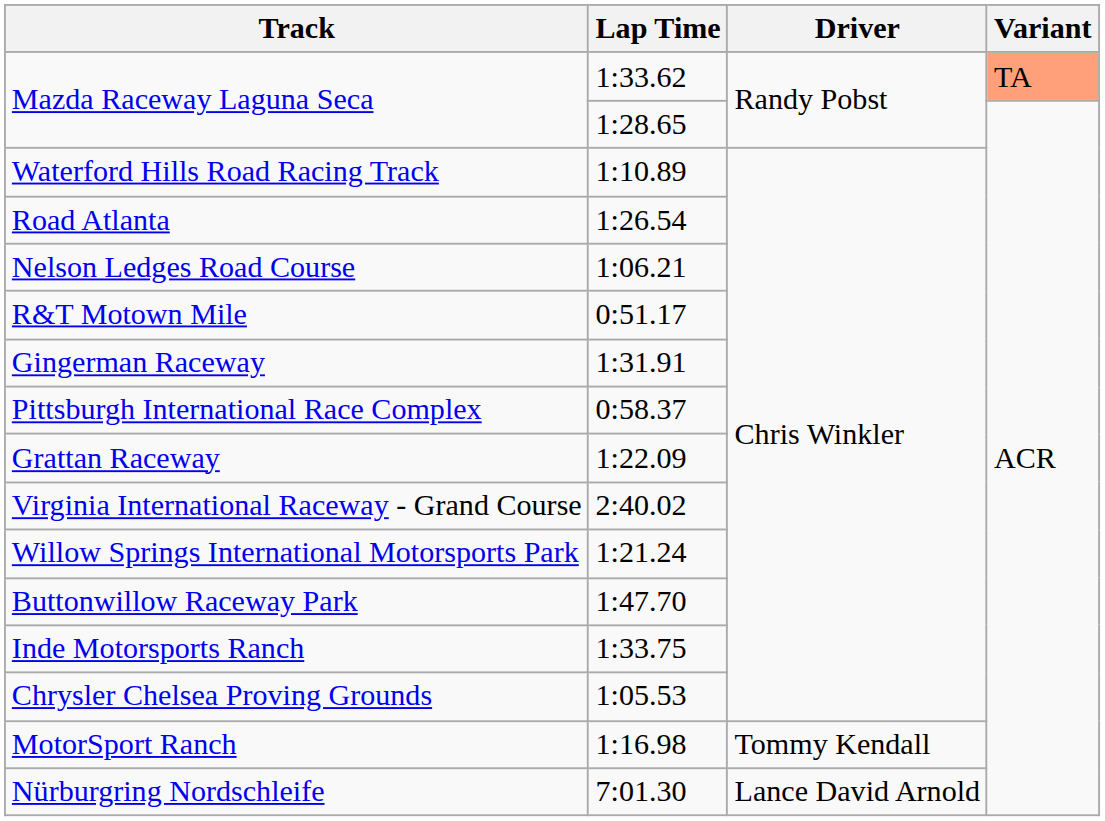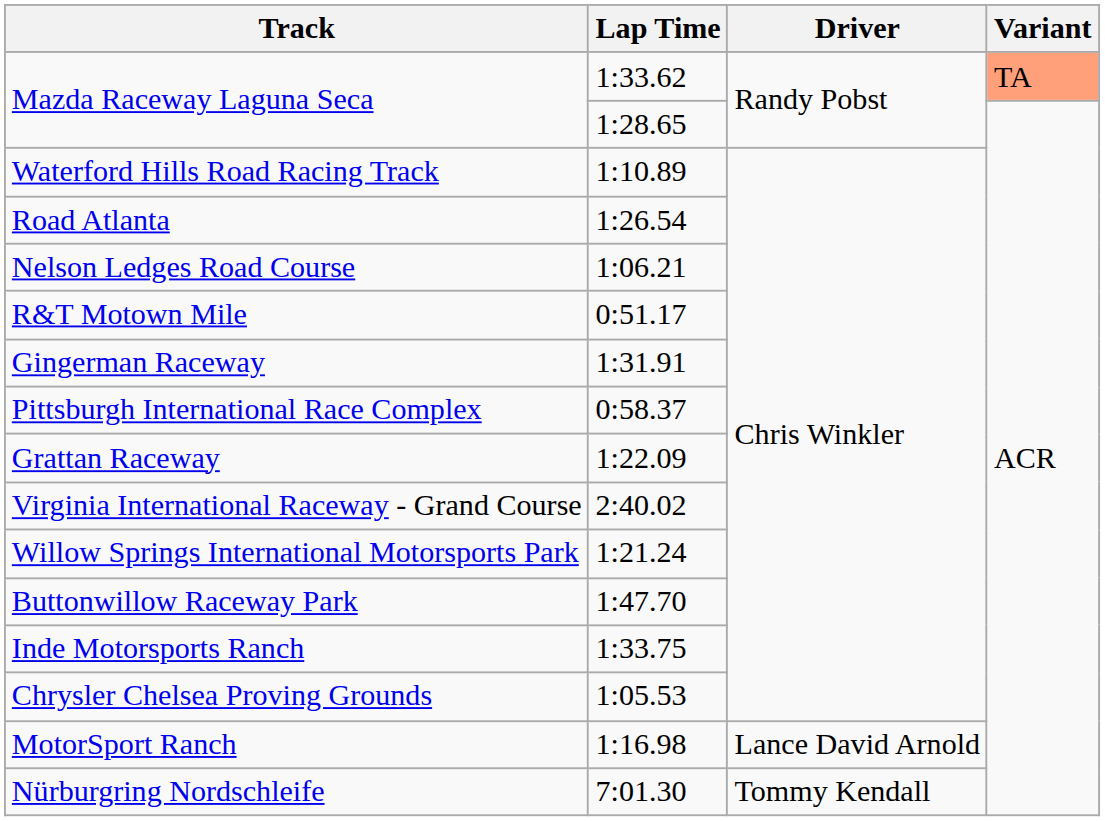 <table class="wikitable">
 <tr>
 <th>Track</th>
 <th>Lap Time</th>
 <th>Driver</th>
 <th>Variant</th>
 </tr>
 <tr>
 <td rowspan="2"><a href='#'>Mazda Raceway Laguna Seca</a></td>
 <td>1:33.62</td>
 <td rowspan="2">Randy Pobst</td>
 <td style="background: lightsalmon;">TA</td>
 </tr>
 <tr>
 <td>1:28.65</td>
 <td rowspan="16">ACR</td>
 </tr>
 <tr>
 <td><a href='#'>Waterford Hills Road Racing Track</a></td>
 <td>1:10.89</td>
 <td rowspan="12">Chris Winkler</td>
 </tr>
 <tr>
 <td><a href='#'>Road Atlanta</a></td>
 <td>1:26.54</td>
 </tr>
 <tr>
 <td><a href='#'>Nelson Ledges Road Course</a></td>
 <td>1:06.21</td>
 </tr>
 <tr>
 <td><a href='#'>R&T Motown Mile</a></td>
 <td>0:51.17</td>
 </tr>
 <tr>
 <td><a href='#'>Gingerman Raceway</a></td>
 <td>1:31.91</td>
 </tr>
 <tr>
 <td><a href='#'>Pittsburgh International Race Complex</a></td>
 <td>0:58.37</td>
 </tr>
 <tr>
 <td><a href='#'>Grattan Raceway</a></td>
 <td>1:22.09</td>
 </tr>
 <tr>
 <td><a href='#'>Virginia International Raceway</a> - Grand Course</td>
 <td>2:40.02</td>
 </tr>
 <tr>
 <td><a href='#'>Willow Springs International Motorsports Park</a></td>
 <td>1:21.24</td>
 </tr>
 <tr>
 <td><a href='#'>Buttonwillow Raceway Park</a></td>
 <td>1:47.70</td>
 </tr>
 <tr>
 <td><a href='#'>Inde Motorsports Ranch</a></td>
 <td>1:33.75</td>
 </tr>
 <tr>
 <td><a href='#'>Chrysler Chelsea Proving Grounds</a></td>
 <td>1:05.53</td>
 </tr>
 <tr>
 <td><a href='#'>MotorSport Ranch</a></td>
 <td>1:16.98</td>
-<td>Tommy Kendall</td>
+<td>Lance David Arnold</td>
 </tr>
 <tr>
 <td><a href='#'>Nürburgring Nordschleife</a></td>
 <td>7:01.30</td>
-<td>Lance David Arnold</td>
+<td>Tommy Kendall</td>
 </tr>
 </table>
